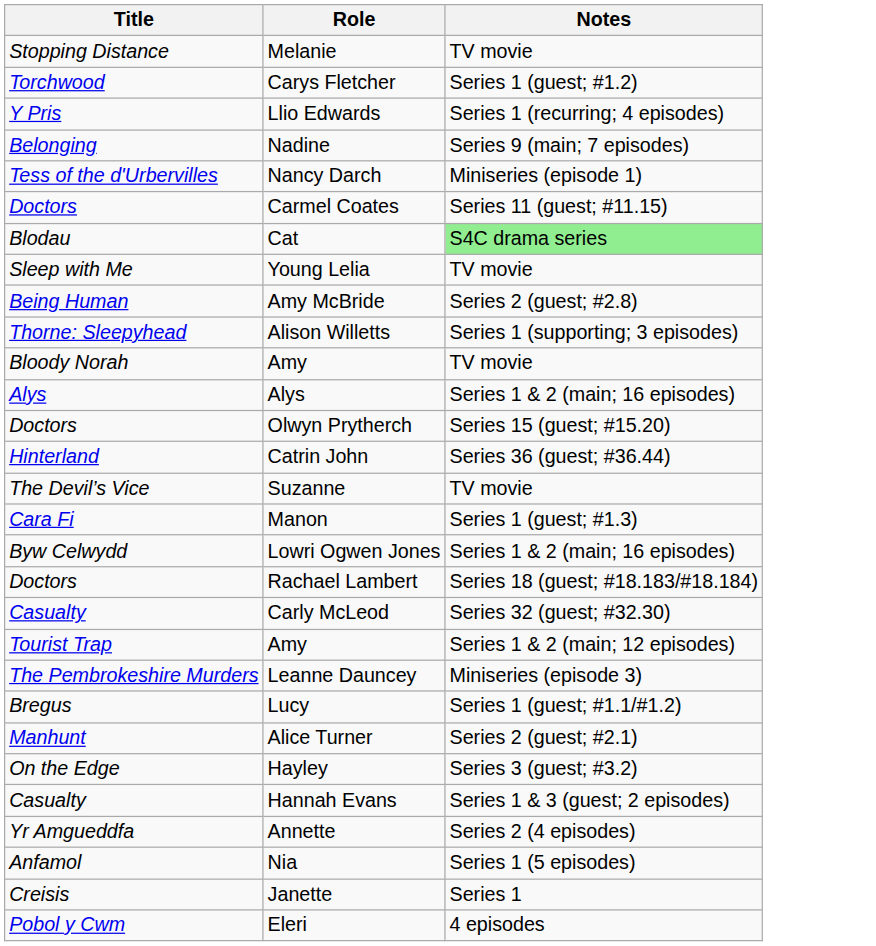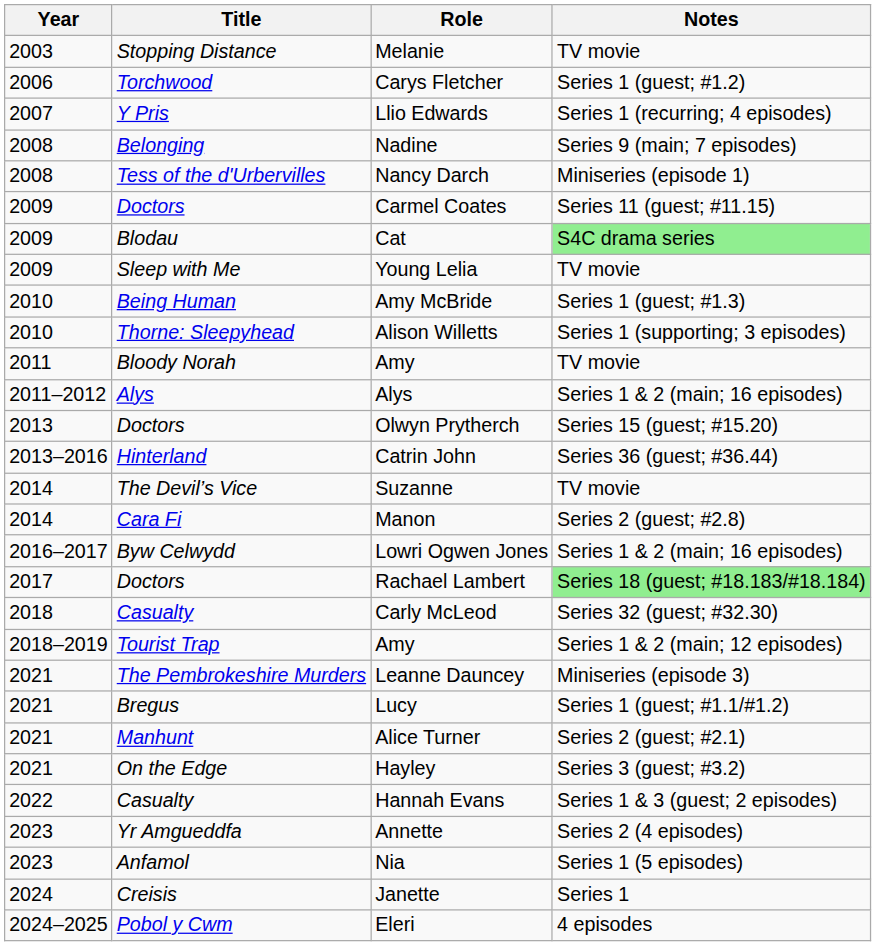 <table class="wikitable sortable">
 <tr>
+<th>Year</th>
 <th>Title</th>
 <th>Role</th>
 <th class="unsortable">Notes</th>
 </tr>
 <tr>
+<td>2003</td>
 <td><em>Stopping Distance</em></td>
 <td>Melanie</td>
 <td>TV movie</td>
 </tr>
 <tr>
+<td>2006</td>
 <td><em><a href='#'>Torchwood</a></em></td>
 <td>Carys Fletcher</td>
 <td>Series 1 (guest; #1.2)</td>
 </tr>
 <tr>
+<td>2007</td>
 <td><em><a href='#'>Y Pris</a></em></td>
 <td>Llio Edwards</td>
 <td>Series 1 (recurring; 4 episodes)</td>
 </tr>
 <tr>
+<td>2008</td>
 <td><em><a href='#'>Belonging</a></em></td>
 <td>Nadine</td>
 <td>Series 9 (main; 7 episodes)</td>
 </tr>
 <tr>
+<td>2008</td>
 <td><em><a href='#'>Tess of the d'Urbervilles</a></em></td>
 <td>Nancy Darch</td>
 <td>Miniseries (episode 1)</td>
 </tr>
 <tr>
+<td>2009</td>
 <td><em><a href='#'>Doctors</a></em></td>
 <td>Carmel Coates</td>
 <td>Series 11 (guest; #11.15)</td>
 </tr>
 <tr>
+<td>2009</td>
 <td><em>Blodau</em></td>
 <td>Cat</td>
 <td style="background: lightgreen;">S4C drama series</td>
 </tr>
 <tr>
+<td>2009</td>
 <td><em>Sleep with Me</em></td>
 <td>Young Lelia</td>
 <td>TV movie</td>
 </tr>
 <tr>
+<td>2010</td>
 <td><em><a href='#'>Being Human</a></em></td>
 <td>Amy McBride</td>
-<td>Series 2 (guest; #2.8)</td>
+<td>Series 1 (guest; #1.3)</td>
 </tr>
 <tr>
+<td>2010</td>
 <td><em><a href='#'>Thorne: Sleepyhead</a></em></td>
 <td>Alison Willetts</td>
 <td>Series 1 (supporting; 3 episodes)</td>
 </tr>
 <tr>
+<td>2011</td>
 <td><em>Bloody Norah</em></td>
 <td>Amy</td>
 <td>TV movie</td>
 </tr>
 <tr>
+<td>2011–2012</td>
 <td><em><a href='#'>Alys</a></em></td>
 <td>Alys</td>
 <td>Series 1 & 2 (main; 16 episodes)</td>
 </tr>
 <tr>
+<td>2013</td>
 <td><em>Doctors</em></td>
 <td>Olwyn Prytherch</td>
 <td>Series 15 (guest; #15.20)</td>
 </tr>
 <tr>
+<td>2013–2016</td>
 <td><em><a href='#'>Hinterland</a></em></td>
 <td>Catrin John</td>
 <td>Series 36 (guest; #36.44)</td>
 </tr>
 <tr>
+<td>2014</td>
 <td><em>The Devil’s Vice</em></td>
 <td>Suzanne</td>
 <td>TV movie</td>
 </tr>
 <tr>
+<td>2014</td>
 <td><em><a href='#'>Cara Fi</a></em></td>
 <td>Manon</td>
-<td>Series 1 (guest; #1.3)</td>
+<td>Series 2 (guest; #2.8)</td>
 </tr>
 <tr>
+<td>2016–2017</td>
 <td><em>Byw Celwydd</em></td>
 <td>Lowri Ogwen Jones</td>
 <td>Series 1 & 2 (main; 16 episodes)</td>
 </tr>
 <tr>
+<td>2017</td>
 <td><em>Doctors</em></td>
 <td>Rachael Lambert</td>
-<td>Series 18 (guest; #18.183/#18.184)</td>
+<td style="background: lightgreen;">Series 18 (guest; #18.183/#18.184)</td>
 </tr>
 <tr>
+<td>2018</td>
 <td><em><a href='#'>Casualty</a></em></td>
 <td>Carly McLeod</td>
 <td>Series 32 (guest; #32.30)</td>
 </tr>
 <tr>
+<td>2018–2019</td>
 <td><em><a href='#'>Tourist Trap</a></em></td>
 <td>Amy</td>
 <td>Series 1 & 2 (main; 12 episodes)</td>
 </tr>
 <tr>
+<td>2021</td>
 <td><em><a href='#'>The Pembrokeshire Murders</a></em></td>
 <td>Leanne Dauncey</td>
 <td>Miniseries (episode 3)</td>
 </tr>
 <tr>
+<td>2021</td>
 <td><em>Bregus</em></td>
 <td>Lucy</td>
 <td>Series 1 (guest; #1.1/#1.2)</td>
 </tr>
 <tr>
+<td>2021</td>
 <td><em><a href='#'>Manhunt</a></em></td>
 <td>Alice Turner</td>
 <td>Series 2 (guest; #2.1)</td>
 </tr>
 <tr>
+<td>2021</td>
 <td><em>On the Edge</em></td>
 <td>Hayley</td>
 <td>Series 3 (guest; #3.2)</td>
 </tr>
 <tr>
+<td>2022</td>
 <td><em>Casualty</em></td>
 <td>Hannah Evans</td>
 <td>Series 1 & 3 (guest; 2 episodes)</td>
 </tr>
 <tr>
+<td>2023</td>
 <td><em>Yr Amgueddfa</em></td>
 <td>Annette</td>
 <td>Series 2 (4 episodes)</td>
 </tr>
 <tr>
+<td>2023</td>
 <td><em>Anfamol</em></td>
 <td>Nia</td>
 <td>Series 1 (5 episodes)</td>
 </tr>
 <tr>
+<td>2024</td>
 <td><em>Creisis</em></td>
 <td>Janette</td>
 <td>Series 1</td>
 </tr>
 <tr>
+<td>2024–2025</td>
 <td><em><a href='#'>Pobol y Cwm</a></em></td>
 <td>Eleri</td>
 <td>4 episodes</td>
 </tr>
 </table>
